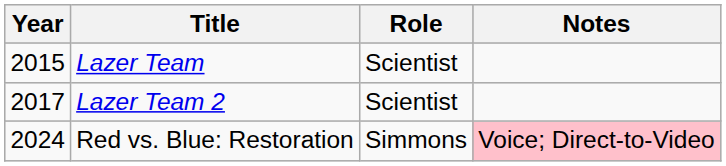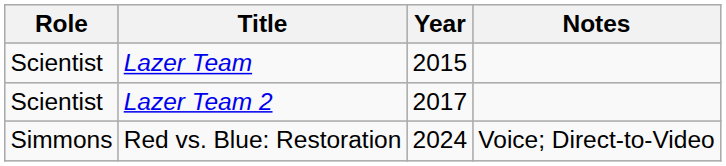 <table class="wikitable sortable">
 <tr>
+<th>Role</th>
+<th>Title</th>
 <th>Year</th>
-<th>Title</th>
-<th>Role</th>
 <th>Notes</th>
 </tr>
 <tr>
+<td>Scientist</td>
+<td><em><a href='#'>Lazer Team</a></em></td>
 <td>2015</td>
-<td><em><a href='#'>Lazer Team</a></em></td>
-<td>Scientist</td>
 <td></td>
 </tr>
 <tr>
+<td>Scientist</td>
+<td><em><a href='#'>Lazer Team 2</a></em></td>
 <td>2017</td>
-<td><em><a href='#'>Lazer Team 2</a></em></td>
-<td>Scientist</td>
 <td></td>
 </tr>
 <tr>
+<td>Simmons</td>
+<td>Red vs. Blue: Restoration</td>
 <td>2024</td>
-<td>Red vs. Blue: Restoration</td>
-<td>Simmons</td>
-<td style="background: pink;">Voice; Direct-to-Video</td>
+<td>Voice; Direct-to-Video</td>
 </tr>
 </table>
